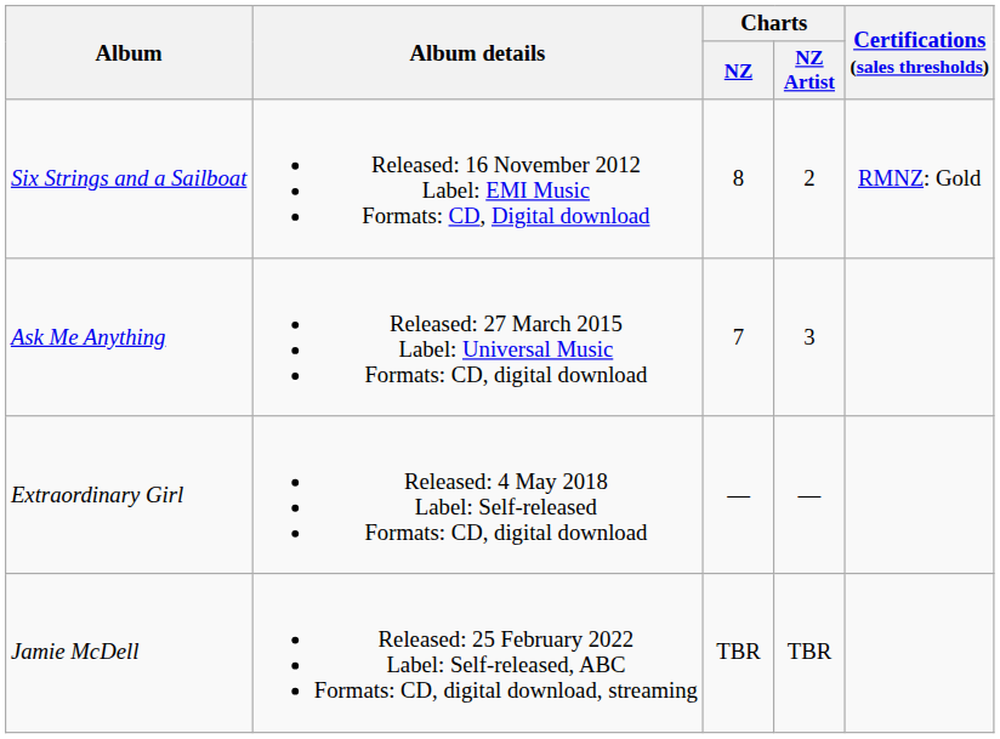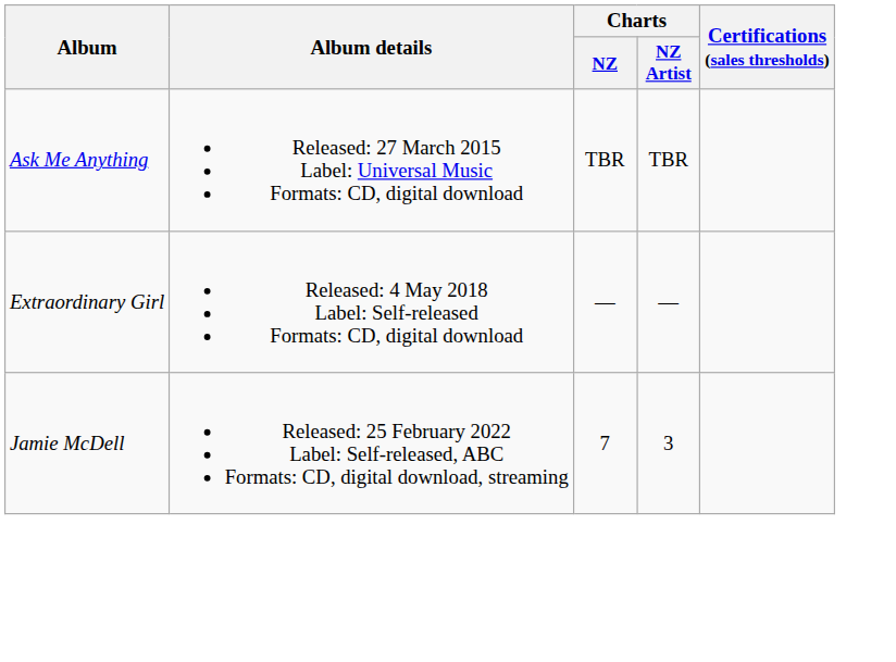 <table class="wikitable plainrowheaders" style="text-align:center;">
 <tr>
 <th rowspan="2">Album</th>
 <th rowspan="2">Album details</th>
 <th colspan="2">Charts</th>
 <th rowspan="2"><a href='#'>Certifications</a><br><small>(<a href='#'>sales thresholds</a>)</small></th>
 </tr>
 <tr>
 <th style="width:3em;font-size:90%;"><a href='#'>NZ</a><br></th>
 <th style="width:3em;font-size:90%;"><a href='#'>NZ<br>Artist</a><br></th>
 </tr>
 <tr>
-<td style="text-align:left;"><em><a href='#'>Six Strings and a Sailboat</a></em></td>
-<td><br><ul><li>Released: 16 November 2012</li><li>Label: <a href='#'>EMI Music</a></li><li>Formats: <a href='#'>CD</a>, <a href='#'>Digital download</a></li></ul></td>
-<td>8</td>
-<td>2</td>
-<td><a href='#'>RMNZ</a>: Gold</td>
-</tr>
-<tr>
 <td style="text-align:left;"><em><a href='#'>Ask Me Anything</a></em></td>
 <td><br><ul><li>Released: 27 March 2015</li><li>Label: <a href='#'>Universal Music</a></li><li>Formats: CD, digital download</li></ul></td>
-<td>7</td>
-<td>3</td>
+<td>TBR</td>
+<td>TBR</td>
 <td></td>
 </tr>
 <tr>
 <td style="text-align:left;"><em>Extraordinary Girl</em></td>
 <td><br><ul><li>Released: 4 May 2018</li><li>Label: Self-released</li><li>Formats: CD, digital download</li></ul></td>
 <td>—</td>
 <td>—</td>
 <td></td>
 </tr>
 <tr>
 <td style="text-align:left;"><em>Jamie McDell</em></td>
 <td><br><ul><li>Released: 25 February 2022</li><li>Label: Self-released, ABC</li><li>Formats: CD, digital download, streaming</li></ul></td>
-<td>TBR</td>
-<td>TBR</td>
+<td>7</td>
+<td>3</td>
 <td></td>
 </tr>
 </table>
